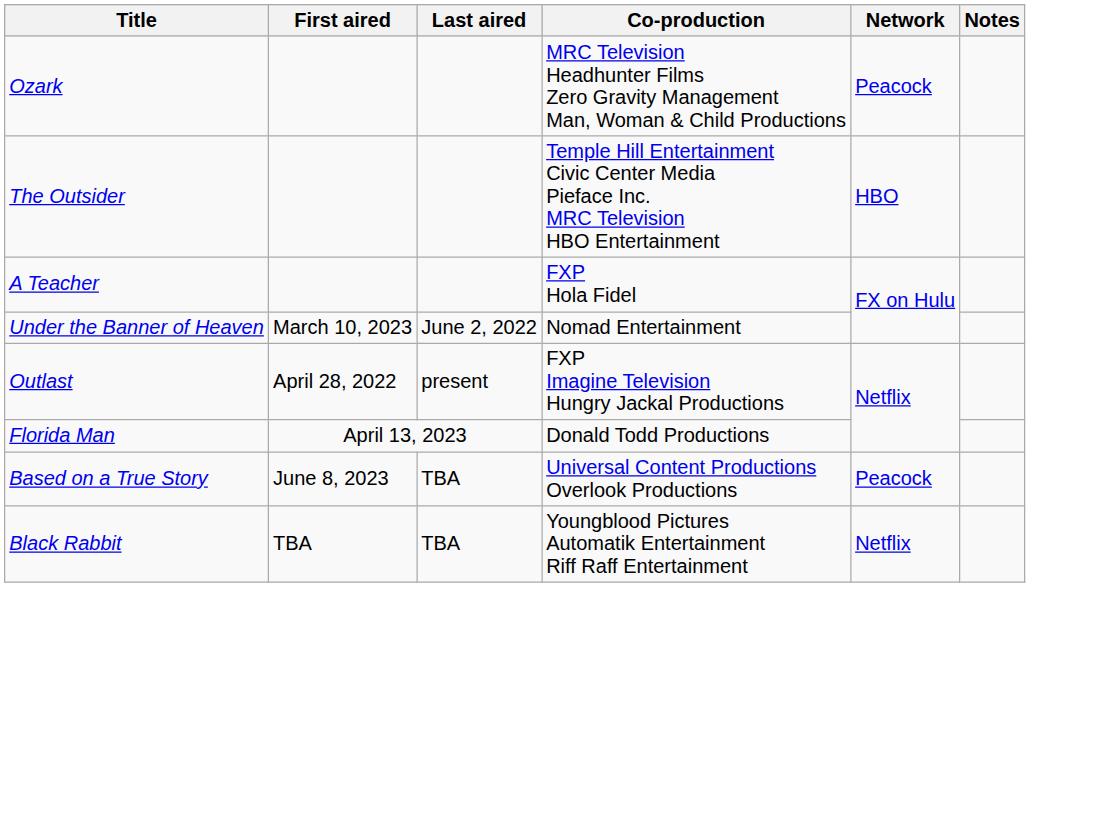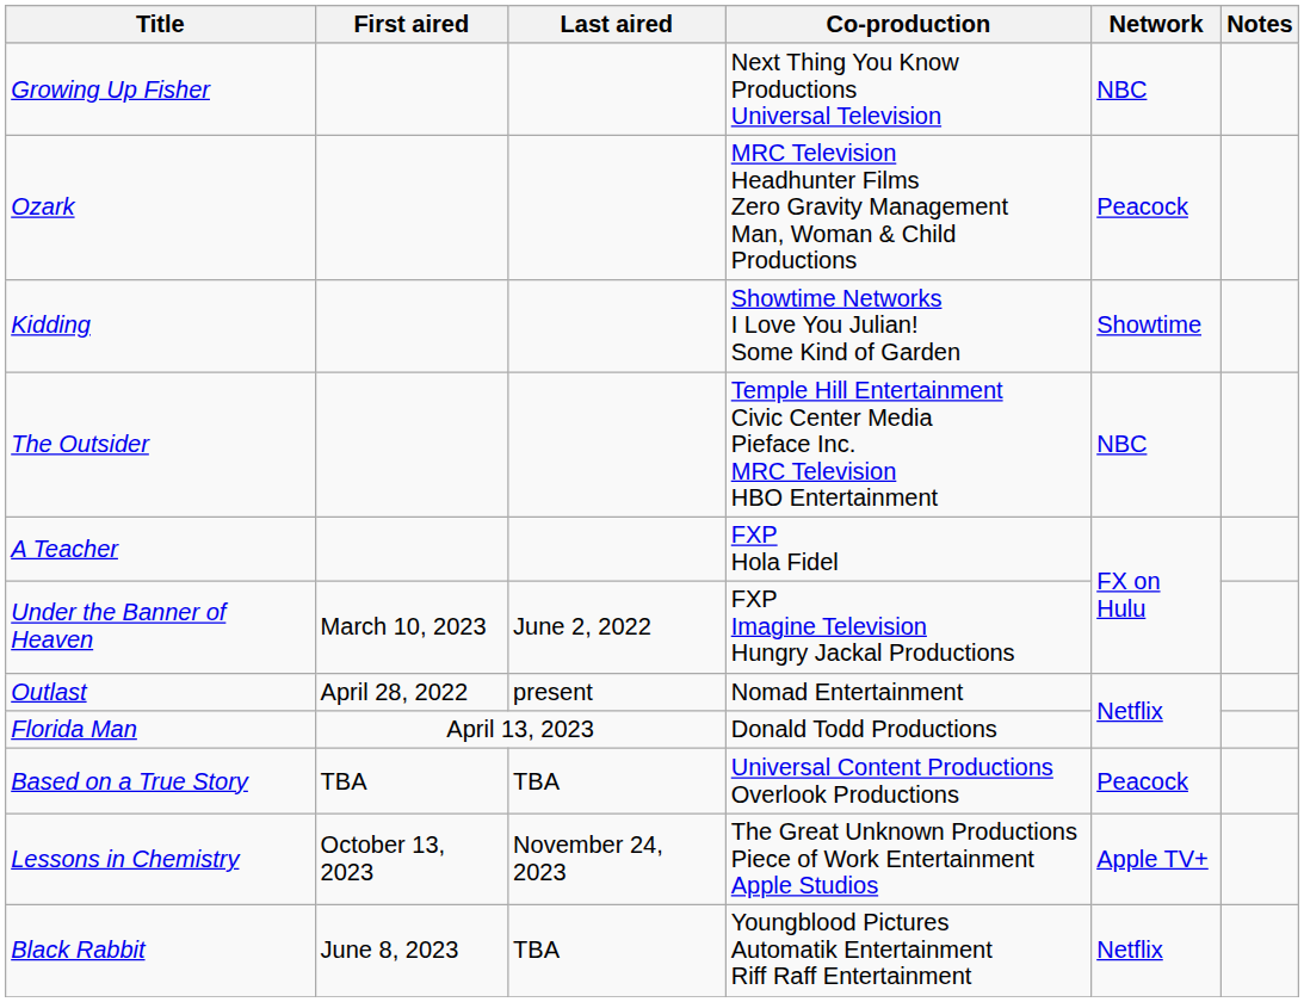 <table class="wikitable">
 <tr style="background:#ccc; text-align:center;">
 <th>Title</th>
 <th>First aired</th>
 <th>Last aired</th>
 <th>Co-production</th>
 <th>Network</th>
 <th>Notes</th>
 </tr>
 <tr>
+<td><em><a href='#'>Growing Up Fisher</a></em></td>
+<td></td>
+<td></td>
+<td>Next Thing You Know Productions<br><a href='#'>Universal Television</a></td>
+<td><a href='#'>NBC</a></td>
+<td></td>
+</tr>
+<tr>
 <td><em><a href='#'>Ozark</a></em></td>
 <td></td>
 <td></td>
 <td><a href='#'>MRC Television</a><br>Headhunter Films<br>Zero Gravity Management<br>Man, Woman & Child Productions</td>
 <td><a href='#'>Peacock</a></td>
 <td></td>
 </tr>
 <tr>
+<td><em><a href='#'>Kidding</a></em></td>
+<td></td>
+<td></td>
+<td><a href='#'>Showtime Networks</a><br>I Love You Julian!<br>Some Kind of Garden</td>
+<td><a href='#'>Showtime</a></td>
+<td></td>
+</tr>
+<tr>
 <td><em><a href='#'>The Outsider</a></em></td>
 <td></td>
 <td></td>
 <td><a href='#'>Temple Hill Entertainment</a><br>Civic Center Media<br>Pieface Inc.<br><a href='#'>MRC Television</a><br>HBO Entertainment</td>
-<td><a href='#'>HBO</a></td>
+<td><a href='#'>NBC</a></td>
 <td></td>
 </tr>
 <tr>
 <td><em><a href='#'>A Teacher</a></em></td>
 <td></td>
 <td></td>
 <td><a href='#'>FXP</a><br>Hola Fidel</td>
 <td rowspan=2><a href='#'>FX on Hulu</a></td>
 <td></td>
 </tr>
 <tr>
 <td><em><a href='#'>Under the Banner of Heaven</a></em></td>
 <td>March 10, 2023</td>
 <td>June 2, 2022</td>
-<td>Nomad Entertainment</td>
+<td>FXP<br><a href='#'>Imagine Television</a><br>Hungry Jackal Productions</td>
 <td></td>
 </tr>
 <tr>
 <td><em><a href='#'>Outlast</a></em></td>
 <td>April 28, 2022</td>
 <td>present</td>
-<td>FXP<br><a href='#'>Imagine Television</a><br>Hungry Jackal Productions</td>
+<td>Nomad Entertainment</td>
 <td rowspan="2"><a href='#'>Netflix</a></td>
 <td></td>
 </tr>
 <tr>
 <td><em><a href='#'>Florida Man</a></em></td>
 <td style="text-align:center;" colspan="2">April 13, 2023</td>
 <td>Donald Todd Productions</td>
 <td></td>
 </tr>
 <tr>
 <td><em><a href='#'>Based on a True Story</a></em></td>
-<td>June 8, 2023</td>
+<td>TBA</td>
 <td>TBA</td>
 <td><a href='#'>Universal Content Productions</a><br>Overlook Productions</td>
 <td><a href='#'>Peacock</a></td>
 <td></td>
 </tr>
 <tr>
+<td><em><a href='#'>Lessons in Chemistry</a></em></td>
+<td>October 13, 2023</td>
+<td>November 24, 2023</td>
+<td>The Great Unknown Productions<br>Piece of Work Entertainment<br><a href='#'>Apple Studios</a></td>
+<td><a href='#'>Apple TV+</a></td>
+<td></td>
+</tr>
+<tr>
 <td><em><a href='#'>Black Rabbit</a></em></td>
-<td>TBA</td>
+<td>June 8, 2023</td>
 <td>TBA</td>
 <td>Youngblood Pictures<br>Automatik Entertainment<br>Riff Raff Entertainment</td>
 <td><a href='#'>Netflix</a></td>
 <td style="text-align:center;"></td>
 </tr>
 </table>
